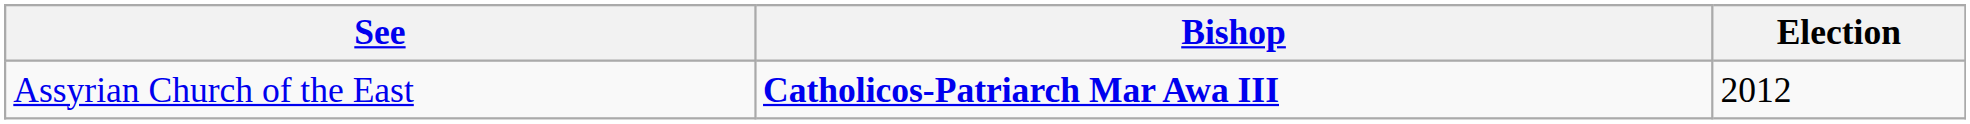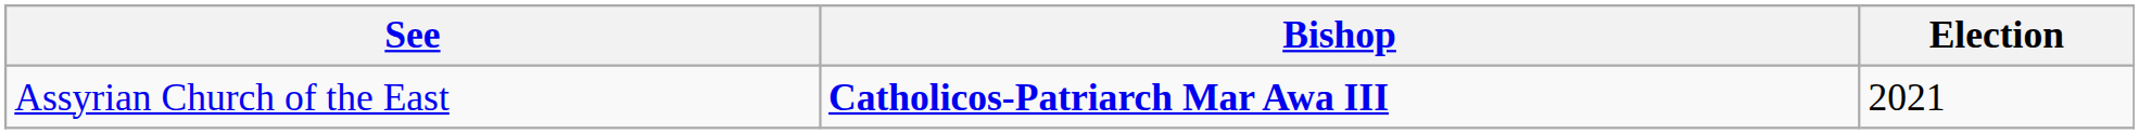 <table class="wikitable sortable" width="100%">
 <tr bgcolor="#cccccc">
 <th><a href='#'>See</a></th>
 <th><a href='#'>Bishop</a></th>
 <th>Election</th>
 </tr>
 <tr>
 <td><a href='#'>Assyrian Church of the East</a></td>
 <td><strong><a href='#'>Catholicos-Patriarch Mar Awa III</a></strong></td>
-<td>2012</td>
+<td>2021</td>
 </tr>
 </table>
